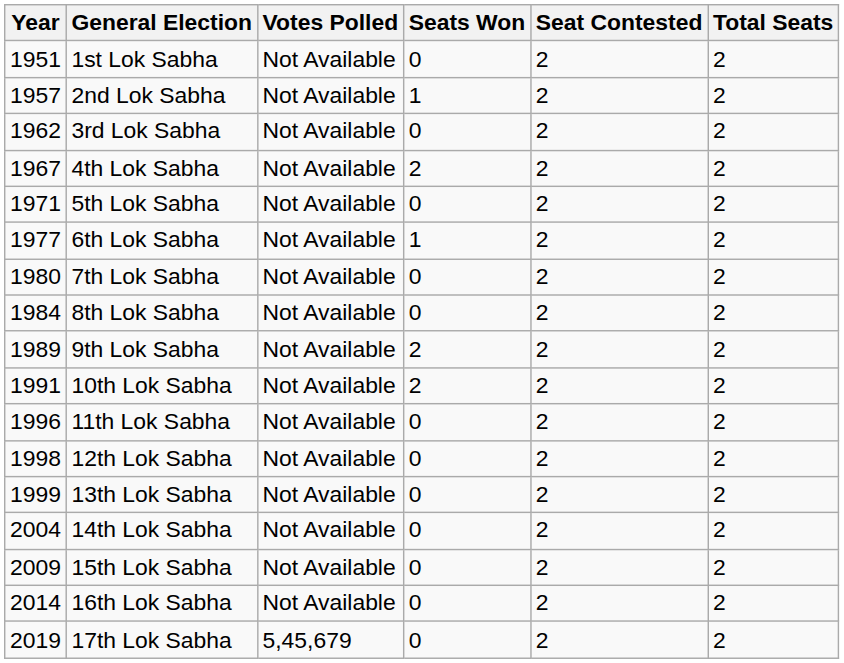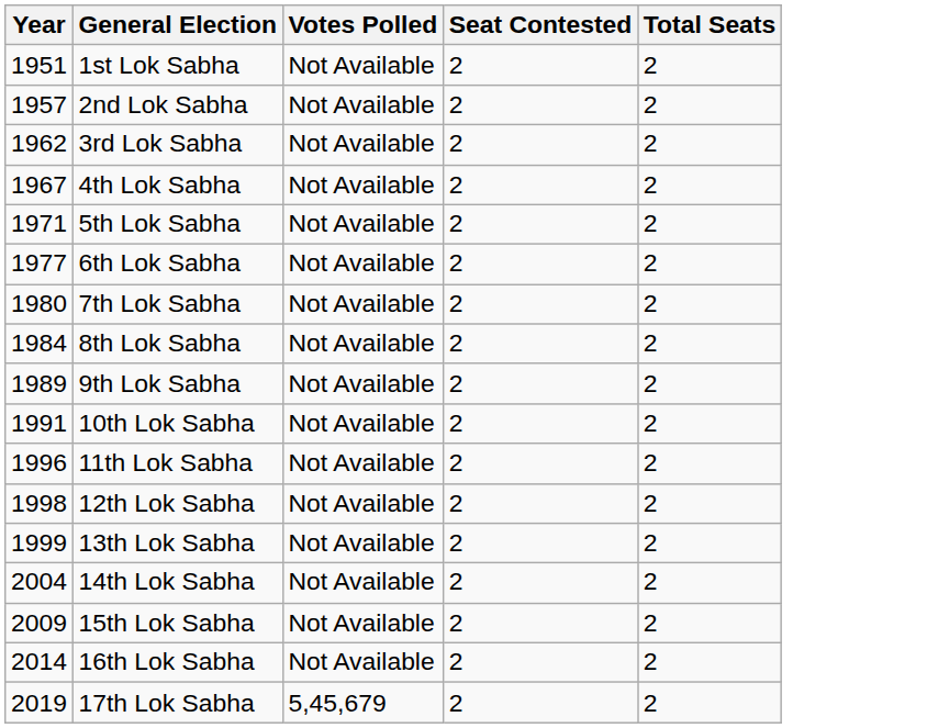 <table class="wikitable">
 <tr>
 <th>Year</th>
 <th>General Election</th>
 <th>Votes Polled</th>
-<th>Seats Won</th>
 <th>Seat Contested</th>
 <th>Total Seats</th>
 </tr>
 <tr>
 <td>1951</td>
 <td>1st Lok Sabha</td>
 <td>Not Available</td>
-<td>0</td>
 <td>2</td>
 <td>2</td>
 </tr>
 <tr>
 <td>1957</td>
 <td>2nd Lok Sabha</td>
 <td>Not Available</td>
-<td>1</td>
 <td>2</td>
 <td>2</td>
 </tr>
 <tr>
 <td>1962</td>
 <td>3rd Lok Sabha</td>
 <td>Not Available</td>
-<td>0</td>
 <td>2</td>
 <td>2</td>
 </tr>
 <tr>
 <td>1967</td>
 <td>4th Lok Sabha</td>
 <td>Not Available</td>
 <td>2</td>
 <td>2</td>
-<td>2</td>
 </tr>
 <tr>
 <td>1971</td>
 <td>5th Lok Sabha</td>
 <td>Not Available</td>
-<td>0</td>
 <td>2</td>
 <td>2</td>
 </tr>
 <tr>
 <td>1977</td>
 <td>6th Lok Sabha</td>
 <td>Not Available</td>
-<td>1</td>
 <td>2</td>
 <td>2</td>
 </tr>
 <tr>
 <td>1980</td>
 <td>7th Lok Sabha</td>
 <td>Not Available</td>
-<td>0</td>
 <td>2</td>
 <td>2</td>
 </tr>
 <tr>
 <td>1984</td>
 <td>8th Lok Sabha</td>
 <td>Not Available</td>
-<td>0</td>
 <td>2</td>
 <td>2</td>
 </tr>
 <tr>
 <td>1989</td>
 <td>9th Lok Sabha</td>
 <td>Not Available</td>
 <td>2</td>
 <td>2</td>
-<td>2</td>
 </tr>
 <tr>
 <td>1991</td>
 <td>10th Lok Sabha</td>
 <td>Not Available</td>
 <td>2</td>
 <td>2</td>
-<td>2</td>
 </tr>
 <tr>
 <td>1996</td>
 <td>11th Lok Sabha</td>
 <td>Not Available</td>
-<td>0</td>
 <td>2</td>
 <td>2</td>
 </tr>
 <tr>
 <td>1998</td>
 <td>12th Lok Sabha</td>
 <td>Not Available</td>
-<td>0</td>
 <td>2</td>
 <td>2</td>
 </tr>
 <tr>
 <td>1999</td>
 <td>13th Lok Sabha</td>
 <td>Not Available</td>
-<td>0</td>
 <td>2</td>
 <td>2</td>
 </tr>
 <tr>
 <td>2004</td>
 <td>14th Lok Sabha</td>
 <td>Not Available</td>
-<td>0</td>
 <td>2</td>
 <td>2</td>
 </tr>
 <tr>
 <td>2009</td>
 <td>15th Lok Sabha</td>
 <td>Not Available</td>
-<td>0</td>
 <td>2</td>
 <td>2</td>
 </tr>
 <tr>
 <td>2014</td>
 <td>16th Lok Sabha</td>
 <td>Not Available</td>
-<td>0</td>
 <td>2</td>
 <td>2</td>
 </tr>
 <tr>
 <td>2019</td>
 <td>17th Lok Sabha</td>
 <td>5,45,679</td>
-<td>0</td>
 <td>2</td>
 <td>2</td>
 </tr>
 </table>
